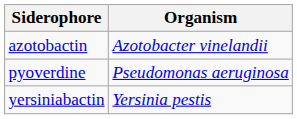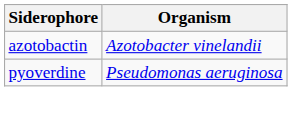 <table class="wikitable" border="1">
 <tr>
 <th>Siderophore</th>
 <th>Organism</th>
 </tr>
 <tr>
 <td><a href='#'>azotobactin</a></td>
 <td><em><a href='#'>Azotobacter vinelandii</a></em></td>
 </tr>
 <tr>
 <td><a href='#'>pyoverdine</a></td>
 <td><em><a href='#'>Pseudomonas aeruginosa</a></em></td>
 </tr>
-<tr>
-<td><a href='#'>yersiniabactin</a></td>
-<td><em><a href='#'>Yersinia pestis</a></em></td>
-</tr>
 </table>
